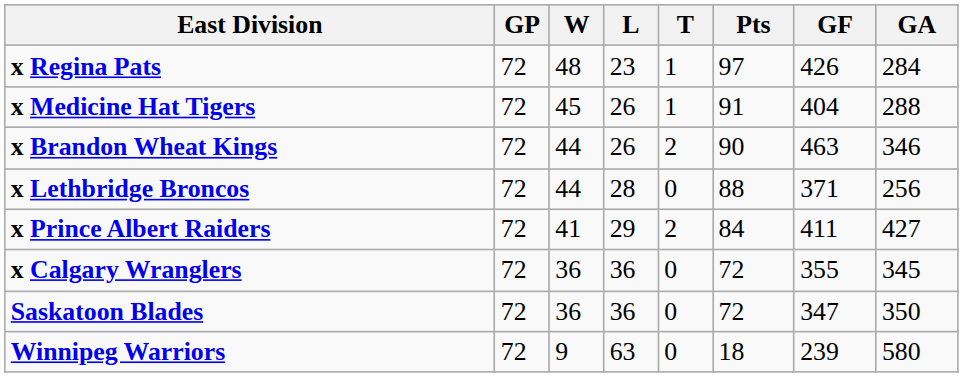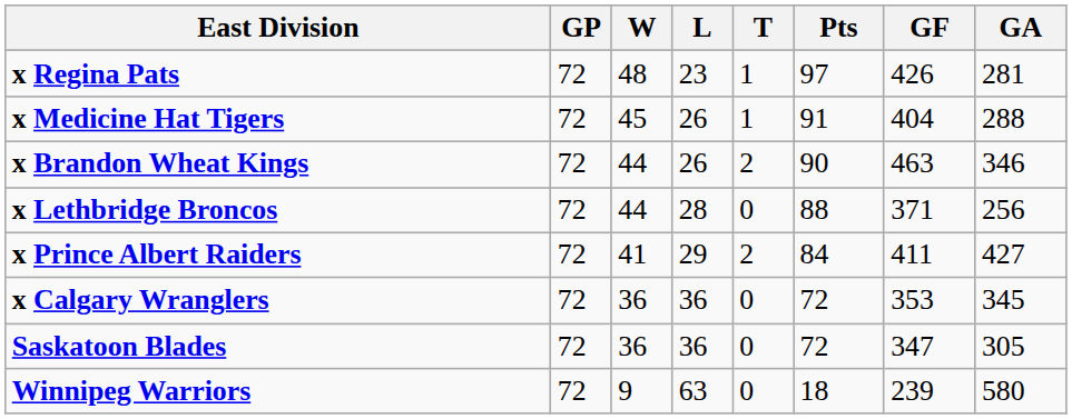 <table class="wikitable">
 <tr>
 <th width="45%">East Division</th>
 <th width="5%">GP</th>
 <th width="5%">W</th>
 <th width="5%">L</th>
 <th width="5%">T</th>
 <th width="7.5%">Pts</th>
 <th width="7.5%">GF</th>
 <th width="7.5%">GA</th>
 </tr>
 <tr>
 <td><strong>x <a href='#'>Regina Pats</a></strong></td>
 <td>72</td>
 <td>48</td>
 <td>23</td>
 <td>1</td>
 <td>97</td>
 <td>426</td>
-<td>284</td>
+<td>281</td>
 </tr>
 <tr>
 <td><strong>x <a href='#'>Medicine Hat Tigers</a></strong></td>
 <td>72</td>
 <td>45</td>
 <td>26</td>
 <td>1</td>
 <td>91</td>
 <td>404</td>
 <td>288</td>
 </tr>
 <tr>
 <td><strong>x <a href='#'>Brandon Wheat Kings</a></strong></td>
 <td>72</td>
 <td>44</td>
 <td>26</td>
 <td>2</td>
 <td>90</td>
 <td>463</td>
 <td>346</td>
 </tr>
 <tr>
 <td><strong>x <a href='#'>Lethbridge Broncos</a></strong></td>
 <td>72</td>
 <td>44</td>
 <td>28</td>
 <td>0</td>
 <td>88</td>
 <td>371</td>
 <td>256</td>
 </tr>
 <tr>
 <td><strong>x <a href='#'>Prince Albert Raiders</a></strong></td>
 <td>72</td>
 <td>41</td>
 <td>29</td>
 <td>2</td>
 <td>84</td>
 <td>411</td>
 <td>427</td>
 </tr>
 <tr>
 <td><strong>x <a href='#'>Calgary Wranglers</a></strong></td>
 <td>72</td>
 <td>36</td>
 <td>36</td>
 <td>0</td>
 <td>72</td>
-<td>355</td>
+<td>353</td>
 <td>345</td>
 </tr>
 <tr>
 <td><strong><a href='#'>Saskatoon Blades</a></strong></td>
 <td>72</td>
 <td>36</td>
 <td>36</td>
 <td>0</td>
 <td>72</td>
 <td>347</td>
-<td>350</td>
+<td>305</td>
 </tr>
 <tr>
 <td><strong><a href='#'>Winnipeg Warriors</a></strong></td>
 <td>72</td>
 <td>9</td>
 <td>63</td>
 <td>0</td>
 <td>18</td>
 <td>239</td>
 <td>580</td>
 </tr>
 </table>
